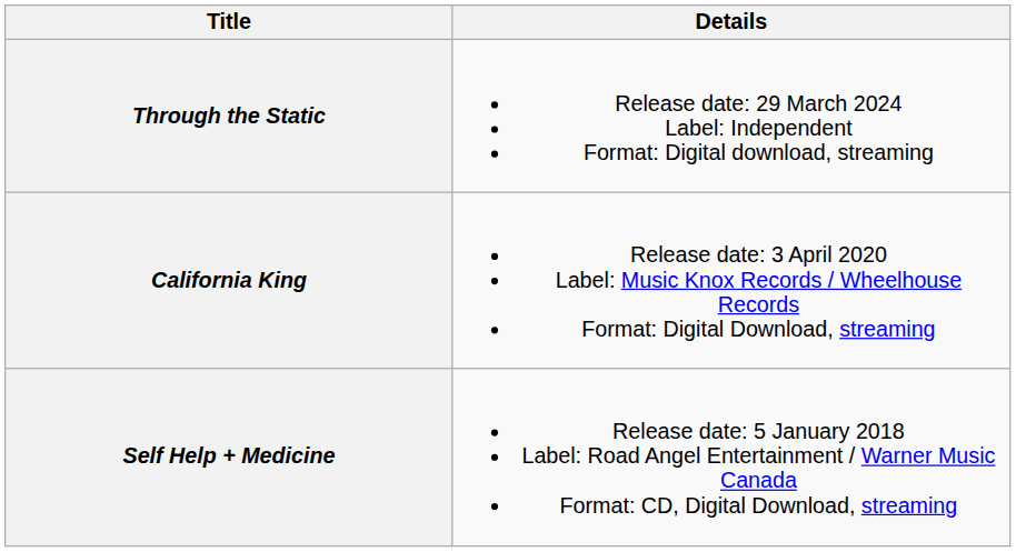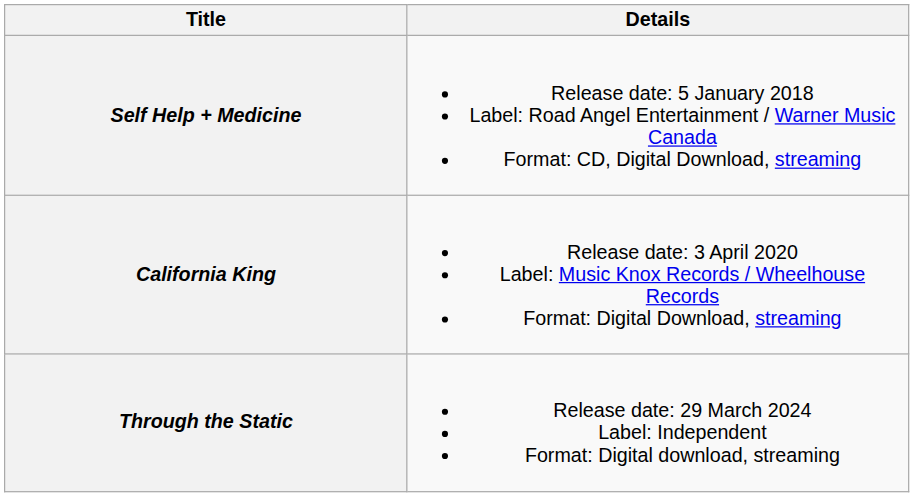 <table class="wikitable plainrowheaders" style="text-align:center">
 <tr>
 <th style="width:20em;">Title</th>
 <th style="width:25em;">Details</th>
 </tr>
 <tr>
-<th scope="row"><em>Through the Static</em></th>
-<td><br><ul><li>Release date: 29 March 2024</li><li>Label: Independent</li><li>Format: Digital download, streaming</li></ul></td>
+<th scope="row"><em>Self Help + Medicine</em></th>
+<td><br><ul><li>Release date: 5 January 2018</li><li>Label: Road Angel Entertainment / <a href='#'>Warner Music Canada</a></li><li>Format: CD, Digital Download, <a href='#'>streaming</a></li></ul></td>
 </tr>
 <tr>
 <th scope="row"><em>California King</em></th>
 <td><br><ul><li>Release date: 3 April 2020</li><li>Label: <a href='#'>Music Knox Records / Wheelhouse Records</a></li><li>Format: Digital Download, <a href='#'>streaming</a></li></ul></td>
 </tr>
 <tr>
-<th scope="row"><em>Self Help + Medicine</em></th>
-<td><br><ul><li>Release date: 5 January 2018</li><li>Label: Road Angel Entertainment / <a href='#'>Warner Music Canada</a></li><li>Format: CD, Digital Download, <a href='#'>streaming</a></li></ul></td>
+<th scope="row"><em>Through the Static</em></th>
+<td><br><ul><li>Release date: 29 March 2024</li><li>Label: Independent</li><li>Format: Digital download, streaming</li></ul></td>
 </tr>
 </table>
